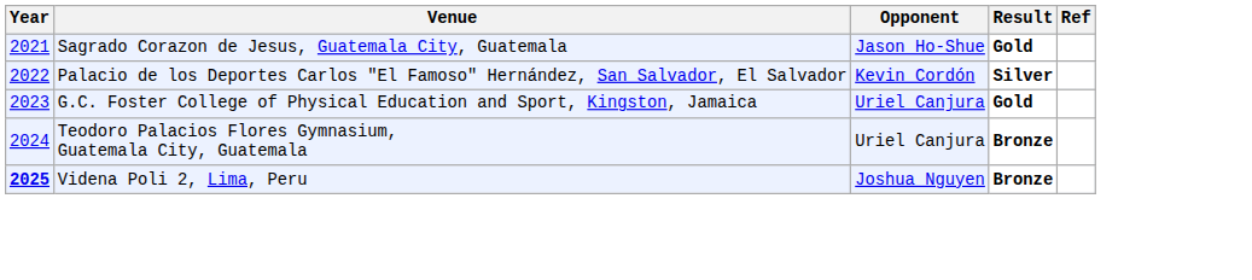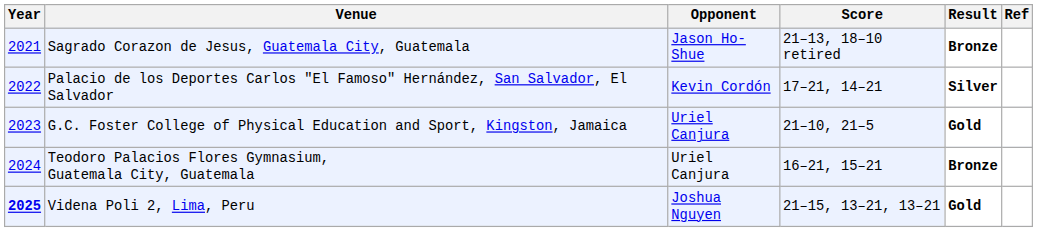 <table class="sortable wikitable" style="font-size: 90%;">
 <tr>
 <th>Year</th>
 <th>Venue</th>
 <th>Opponent</th>
+<th>Score</th>
 <th>Result</th>
 <th>Ref</th>
 </tr>
 <tr style="background:#ECF2FF">
 <td align="center"><a href='#'>2021</a></td>
 <td align="left">Sagrado Corazon de Jesus, <a href='#'>Guatemala City</a>, Guatemala</td>
 <td align="left"> <a href='#'>Jason Ho-Shue</a></td>
-<td style="text-align:left; background:white"> <strong>Gold</strong></td>
+<td align="left">21–13, 18–10 retired</td>
+<td style="text-align:left; background:white"> <strong>Bronze</strong></td>
 <td style="text-align:center; background:white"></td>
 </tr>
 <tr style="background:#ECF2FF">
 <td align="center"><a href='#'>2022</a></td>
 <td align="left">Palacio de los Deportes Carlos "El Famoso" Hernández, <a href='#'>San Salvador</a>, El Salvador</td>
 <td align="left"> <a href='#'>Kevin Cordón</a></td>
+<td align="left">17–21, 14–21</td>
 <td style="text-align:left; background:white"> <strong>Silver</strong></td>
 <td style="text-align:center; background:white"></td>
 </tr>
 <tr style="background:#ECF2FF">
 <td align="center"><a href='#'>2023</a></td>
 <td align="left">G.C. Foster College of Physical Education and Sport, <a href='#'>Kingston</a>, Jamaica</td>
 <td align="left"> <a href='#'>Uriel Canjura</a></td>
+<td align="left">21–10, 21–5</td>
 <td style="text-align:left; background:white"> <strong>Gold</strong></td>
 <td style="text-align:center; background:white"></td>
 </tr>
 <tr style="background:#ECF2FF">
 <td align="center"><a href='#'>2024</a></td>
 <td align="left">Teodoro Palacios Flores Gymnasium,<br>Guatemala City, Guatemala</td>
 <td align="left"> Uriel Canjura</td>
+<td align="left">16–21, 15–21</td>
 <td style="text-align:left; background:white"> <strong>Bronze</strong></td>
 <td style="text-align:center; background:white"></td>
 </tr>
 <tr style="background:#ECF2FF">
 <td align="center"><strong><a href='#'>2025</a></strong></td>
 <td align="left">Videna Poli 2, <a href='#'>Lima</a>, Peru</td>
 <td align="left"> <a href='#'>Joshua Nguyen</a></td>
-<td style="text-align:left; background:white"> <strong>Bronze</strong></td>
+<td align="left">21–15, 13–21, 13–21</td>
+<td style="text-align:left; background:white"> <strong>Gold</strong></td>
 <td style="text-align:center; background:white"></td>
 </tr>
 </table>
